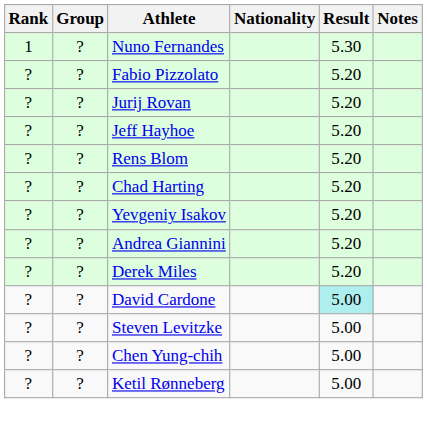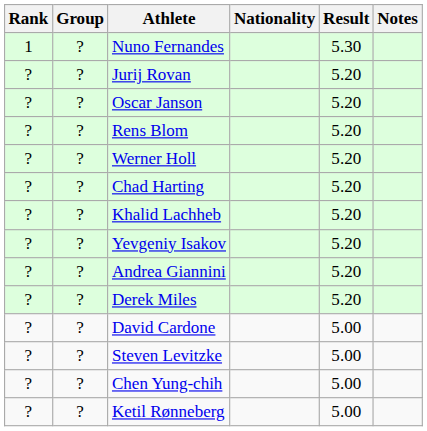 <table class="wikitable sortable" style="text-align:center;font-size:95%">
 <tr>
 <th>Rank</th>
 <th>Group</th>
 <th>Athlete</th>
 <th>Nationality</th>
 <th>Result</th>
 <th>Notes</th>
 </tr>
 <tr bgcolor=ddffdd>
 <td>1</td>
 <td>?</td>
 <td align="left"><a href='#'>Nuno Fernandes</a></td>
 <td align=left></td>
 <td>5.30</td>
 <td></td>
 </tr>
 <tr bgcolor=ddffdd>
 <td>?</td>
 <td>?</td>
-<td align=left><a href='#'>Fabio Pizzolato</a></td>
-<td align=left></td>
-<td>5.20</td>
-<td></td>
-</tr>
-<tr bgcolor=ddffdd>
-<td>?</td>
-<td>?</td>
 <td align=left><a href='#'>Jurij Rovan</a></td>
 <td align=left></td>
 <td>5.20</td>
 <td></td>
 </tr>
 <tr bgcolor=ddffdd>
 <td>?</td>
 <td>?</td>
-<td align=left><a href='#'>Jeff Hayhoe</a></td>
+<td align="left"><a href='#'>Oscar Janson</a></td>
 <td align=left></td>
 <td>5.20</td>
 <td></td>
 </tr>
 <tr bgcolor=ddffdd>
 <td>?</td>
 <td>?</td>
 <td align="left"><a href='#'>Rens Blom</a></td>
 <td align=left></td>
 <td>5.20</td>
 <td></td>
 </tr>
 <tr bgcolor=ddffdd>
 <td>?</td>
 <td>?</td>
+<td align="left"><a href='#'>Werner Holl</a></td>
+<td align=left></td>
+<td>5.20</td>
+<td></td>
+</tr>
+<tr bgcolor=ddffdd>
+<td>?</td>
+<td>?</td>
 <td align="left"><a href='#'>Chad Harting</a></td>
+<td align=left></td>
+<td>5.20</td>
+<td></td>
+</tr>
+<tr bgcolor=ddffdd>
+<td>?</td>
+<td>?</td>
+<td align="left"><a href='#'>Khalid Lachheb</a></td>
 <td align=left></td>
 <td>5.20</td>
 <td></td>
 </tr>
 <tr bgcolor=ddffdd>
 <td>?</td>
 <td>?</td>
 <td align="left"><a href='#'>Yevgeniy Isakov</a></td>
 <td align=left></td>
 <td>5.20</td>
 <td></td>
 </tr>
 <tr bgcolor=ddffdd>
 <td>?</td>
 <td>?</td>
 <td align="left"><a href='#'>Andrea Giannini</a></td>
 <td align=left></td>
 <td>5.20</td>
 <td></td>
 </tr>
 <tr bgcolor=ddffdd>
 <td>?</td>
 <td>?</td>
 <td align="left"><a href='#'>Derek Miles</a></td>
 <td align=left></td>
 <td>5.20</td>
 <td></td>
 </tr>
 <tr>
 <td>?</td>
 <td>?</td>
 <td align="left"><a href='#'>David Cardone</a></td>
 <td align=left></td>
-<td style="background: paleturquoise;">5.00</td>
+<td>5.00</td>
 <td></td>
 </tr>
 <tr>
 <td>?</td>
 <td>?</td>
 <td align="left"><a href='#'>Steven Levitzke</a></td>
 <td align=left></td>
 <td>5.00</td>
 <td></td>
 </tr>
 <tr>
 <td>?</td>
 <td>?</td>
 <td align="left"><a href='#'>Chen Yung-chih</a></td>
 <td align=left></td>
 <td>5.00</td>
 <td></td>
 </tr>
 <tr>
 <td>?</td>
 <td>?</td>
 <td align="left"><a href='#'>Ketil Rønneberg</a></td>
 <td align=left></td>
 <td>5.00</td>
 <td></td>
 </tr>
 </table>
